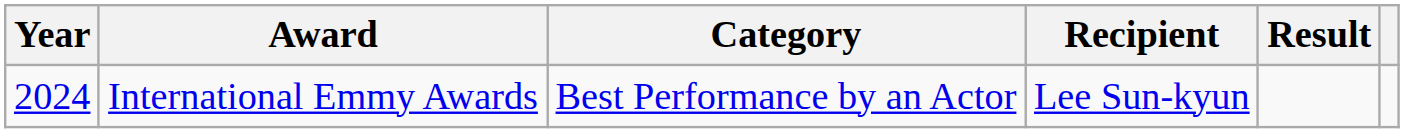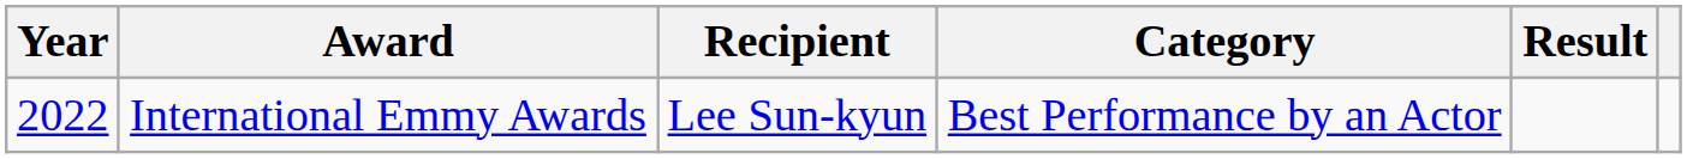 <table class="wikitable sortable">
 <tr>
 <th>Year</th>
 <th>Award</th>
+<th>Recipient</th>
 <th>Category</th>
-<th>Recipient</th>
 <th>Result</th>
 <th class="unsortable"></th>
 </tr>
 <tr>
-<td><a href='#'>2024</a></td>
+<td><a href='#'>2022</a></td>
 <td><a href='#'>International Emmy Awards</a></td>
+<td><a href='#'>Lee Sun-kyun</a></td>
 <td><a href='#'>Best Performance by an Actor</a></td>
-<td><a href='#'>Lee Sun-kyun</a></td>
 <td></td>
 <td></td>
 </tr>
 </table>
